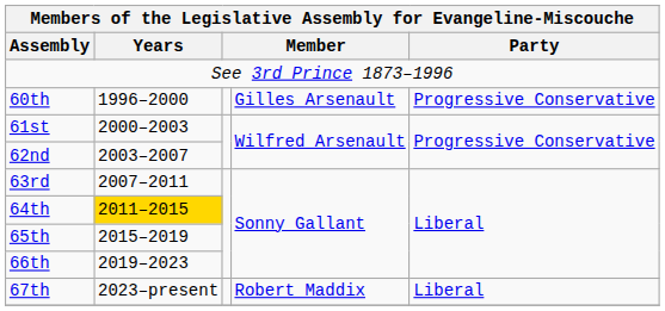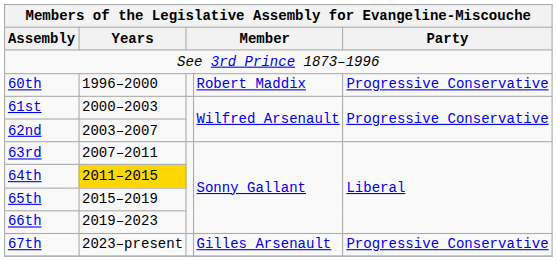 <table class="wikitable" align=centre>
 <tr>
 <th colspan=5>Members of the Legislative Assembly for Evangeline-Miscouche</th>
 </tr>
 <tr>
 <th>Assembly</th>
 <th>Years</th>
 <th colspan="2">Member</th>
 <th>Party</th>
 </tr>
 <tr>
 <td align="center" colspan=5><em>See <a href='#'>3rd Prince</a> 1873–1996</em></td>
 </tr>
 <tr>
 <td><a href='#'>60th</a></td>
 <td>1996–2000</td>
 <td rowspan=1 ></td>
-<td><a href='#'>Gilles Arsenault</a></td>
+<td rowspan=1><a href='#'>Robert Maddix</a></td>
 <td><a href='#'>Progressive Conservative</a></td>
 </tr>
 <tr>
 <td><a href='#'>61st</a></td>
 <td>2000–2003</td>
 <td rowspan=2 ></td>
 <td rowspan=2><a href='#'>Wilfred Arsenault</a></td>
 <td rowspan=2><a href='#'>Progressive Conservative</a></td>
 </tr>
 <tr>
 <td><a href='#'>62nd</a></td>
 <td>2003–2007</td>
 </tr>
 <tr>
 <td><a href='#'>63rd</a></td>
 <td>2007–2011</td>
 <td rowspan=4 ></td>
 <td rowspan=4><a href='#'>Sonny Gallant</a></td>
 <td rowspan=4><a href='#'>Liberal</a></td>
 </tr>
 <tr>
 <td><a href='#'>64th</a></td>
 <td style="background: gold;">2011–2015</td>
 </tr>
 <tr>
 <td><a href='#'>65th</a></td>
 <td>2015–2019</td>
 </tr>
 <tr>
 <td><a href='#'>66th</a></td>
 <td>2019–2023</td>
 </tr>
 <tr>
 <td><a href='#'>67th</a></td>
 <td>2023–present</td>
 <td></td>
-<td rowspan=1><a href='#'>Robert Maddix</a></td>
-<td rowspan=1><a href='#'>Liberal</a></td>
+<td><a href='#'>Gilles Arsenault</a></td>
+<td><a href='#'>Progressive Conservative</a></td>
 </tr>
 <tr>
 </tr>
 </table>
